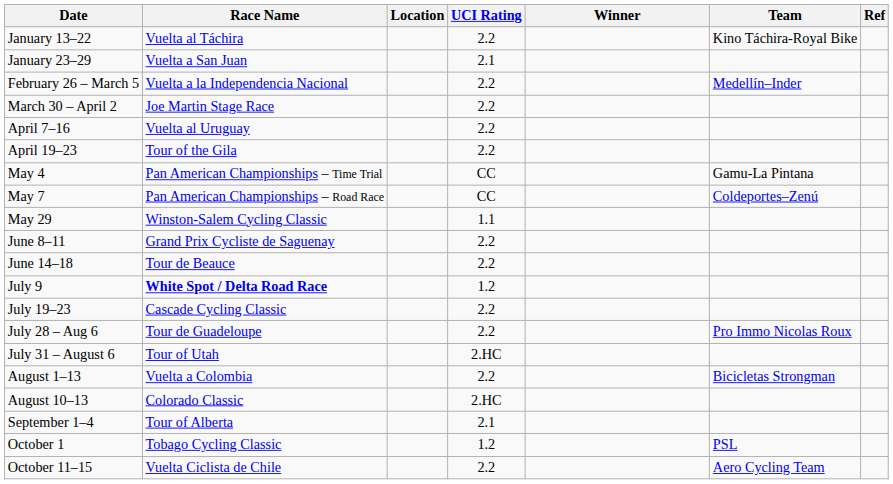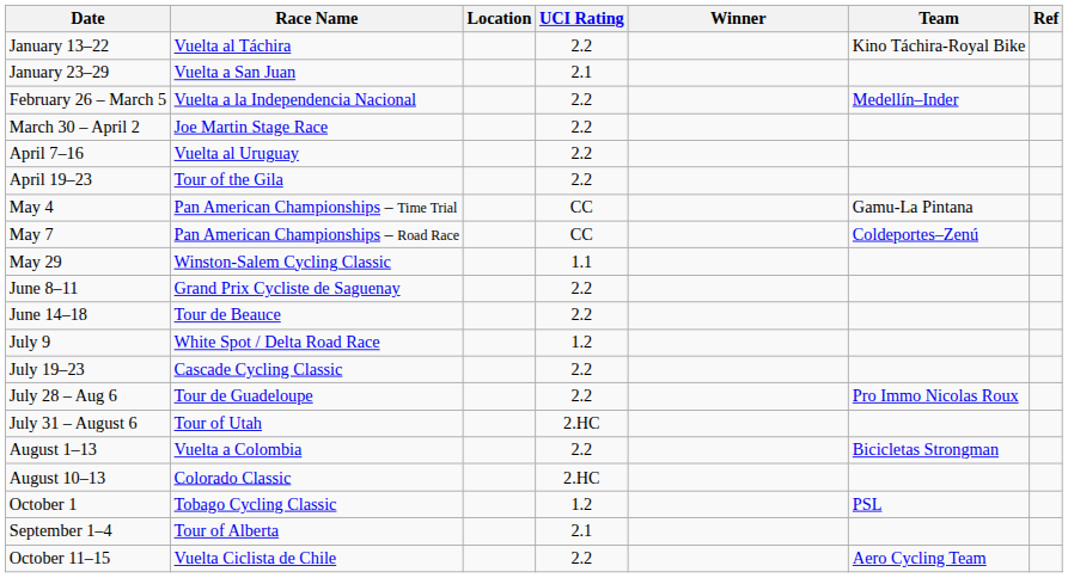 <table class="wikitable sortable">
 <tr>
 <th>Date</th>
 <th>Race Name</th>
 <th>Location</th>
 <th><a href='#'>UCI Rating</a></th>
 <th width=200px>Winner</th>
 <th>Team</th>
 <th>Ref</th>
 </tr>
 <tr>
 <td>January 13–22</td>
 <td><a href='#'>Vuelta al Táchira</a></td>
 <td></td>
 <td align=center>2.2</td>
 <td></td>
 <td>Kino Táchira-Royal Bike</td>
 <td align=center></td>
 </tr>
 <tr>
 <td>January 23–29</td>
 <td><a href='#'>Vuelta a San Juan</a></td>
 <td></td>
 <td align=center>2.1</td>
 <td></td>
 <td></td>
 <td align=center></td>
 </tr>
 <tr>
 <td>February 26 – March 5</td>
 <td><a href='#'>Vuelta a la Independencia Nacional</a></td>
 <td></td>
 <td align=center>2.2</td>
 <td></td>
 <td><a href='#'>Medellín–Inder</a></td>
 <td align=center></td>
 </tr>
 <tr>
 <td>March 30 – April 2</td>
 <td><a href='#'>Joe Martin Stage Race</a></td>
 <td></td>
 <td align=center>2.2</td>
 <td></td>
 <td></td>
 <td align=center></td>
 </tr>
 <tr>
 <td>April 7–16</td>
 <td><a href='#'>Vuelta al Uruguay</a></td>
 <td></td>
 <td align=center>2.2</td>
 <td></td>
 <td></td>
 <td align=center></td>
 </tr>
 <tr>
 <td>April 19–23</td>
 <td><a href='#'>Tour of the Gila</a></td>
 <td></td>
 <td align=center>2.2</td>
 <td></td>
 <td></td>
 <td align=center></td>
 </tr>
 <tr>
 <td>May 4</td>
 <td><a href='#'>Pan American Championships</a> – <small>Time Trial</small></td>
 <td></td>
 <td align=center>CC</td>
 <td></td>
 <td>Gamu-La Pintana</td>
 <td align=center></td>
 </tr>
 <tr>
 <td>May 7</td>
 <td><a href='#'>Pan American Championships</a> – <small>Road Race</small></td>
 <td></td>
 <td align=center>CC</td>
 <td></td>
 <td><a href='#'>Coldeportes–Zenú</a></td>
 <td align=center></td>
 </tr>
 <tr>
 <td>May 29</td>
 <td><a href='#'>Winston-Salem Cycling Classic</a></td>
 <td></td>
 <td align=center>1.1</td>
 <td></td>
 <td></td>
 <td align=center></td>
 </tr>
 <tr>
 <td>June 8–11</td>
 <td><a href='#'>Grand Prix Cycliste de Saguenay</a></td>
 <td></td>
 <td align=center>2.2</td>
 <td></td>
 <td></td>
 <td align=center></td>
 </tr>
 <tr>
 <td>June 14–18</td>
 <td><a href='#'>Tour de Beauce</a></td>
 <td></td>
 <td align=center>2.2</td>
 <td></td>
 <td></td>
 <td align=center></td>
 </tr>
 <tr>
 <td>July 9</td>
-<td><strong><a href='#'>White Spot / Delta Road Race</a></strong></td>
+<td><a href='#'>White Spot / Delta Road Race</a></td>
 <td></td>
 <td align=center>1.2</td>
 <td></td>
 <td></td>
 <td align=center></td>
 </tr>
 <tr>
 <td>July 19–23</td>
 <td><a href='#'>Cascade Cycling Classic</a></td>
 <td></td>
 <td align=center>2.2</td>
 <td></td>
 <td></td>
 <td align=center></td>
 </tr>
 <tr>
 <td>July 28 – Aug 6</td>
 <td><a href='#'>Tour de Guadeloupe</a></td>
 <td></td>
 <td align=center>2.2</td>
 <td></td>
 <td><a href='#'>Pro Immo Nicolas Roux</a></td>
 <td align=center></td>
 </tr>
 <tr>
 <td>July 31 – August 6</td>
 <td><a href='#'>Tour of Utah</a></td>
 <td></td>
 <td align=center>2.HC</td>
 <td></td>
 <td></td>
 <td align=center></td>
 </tr>
 <tr>
 <td>August 1–13</td>
 <td><a href='#'>Vuelta a Colombia</a></td>
 <td></td>
 <td align=center>2.2</td>
 <td></td>
 <td><a href='#'>Bicicletas Strongman</a></td>
 <td align=center></td>
 </tr>
 <tr>
 <td>August 10–13</td>
 <td><a href='#'>Colorado Classic</a></td>
 <td></td>
 <td align=center>2.HC</td>
 <td></td>
 <td></td>
 <td align=center></td>
 </tr>
 <tr>
+<td>October 1</td>
+<td><a href='#'>Tobago Cycling Classic</a></td>
+<td></td>
+<td align=center>1.2</td>
+<td></td>
+<td><a href='#'>PSL</a></td>
+<td align=center></td>
+</tr>
+<tr>
 <td>September 1–4</td>
 <td><a href='#'>Tour of Alberta</a></td>
 <td></td>
 <td align=center>2.1</td>
 <td></td>
 <td></td>
-<td align=center></td>
-</tr>
-<tr>
-<td>October 1</td>
-<td><a href='#'>Tobago Cycling Classic</a></td>
-<td></td>
-<td align=center>1.2</td>
-<td></td>
-<td><a href='#'>PSL</a></td>
 <td align=center></td>
 </tr>
 <tr>
 <td>October 11–15</td>
 <td><a href='#'>Vuelta Ciclista de Chile</a></td>
 <td></td>
 <td align=center>2.2</td>
 <td></td>
 <td><a href='#'>Aero Cycling Team</a></td>
 <td align=center></td>
 </tr>
 </table>
